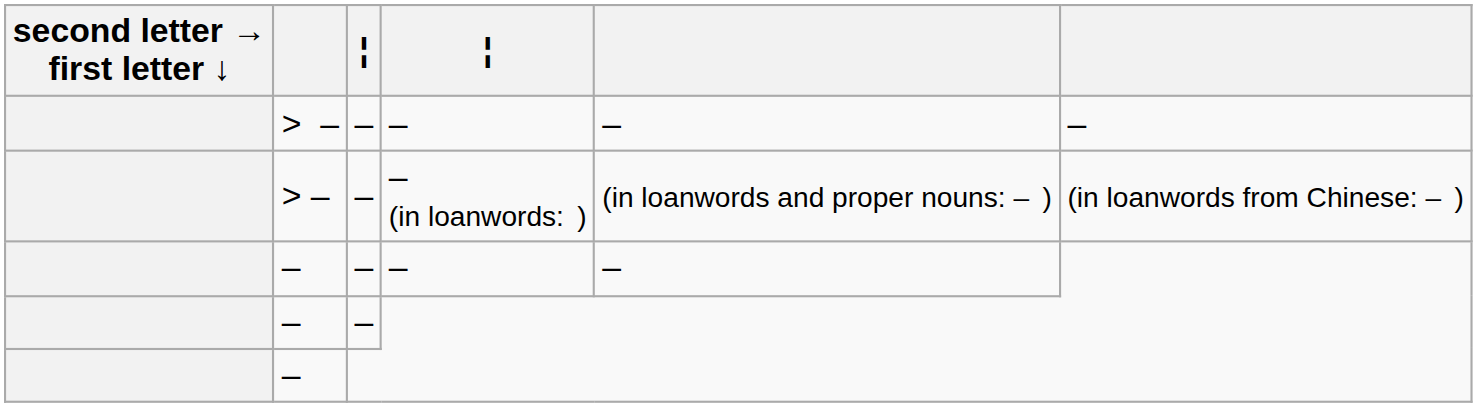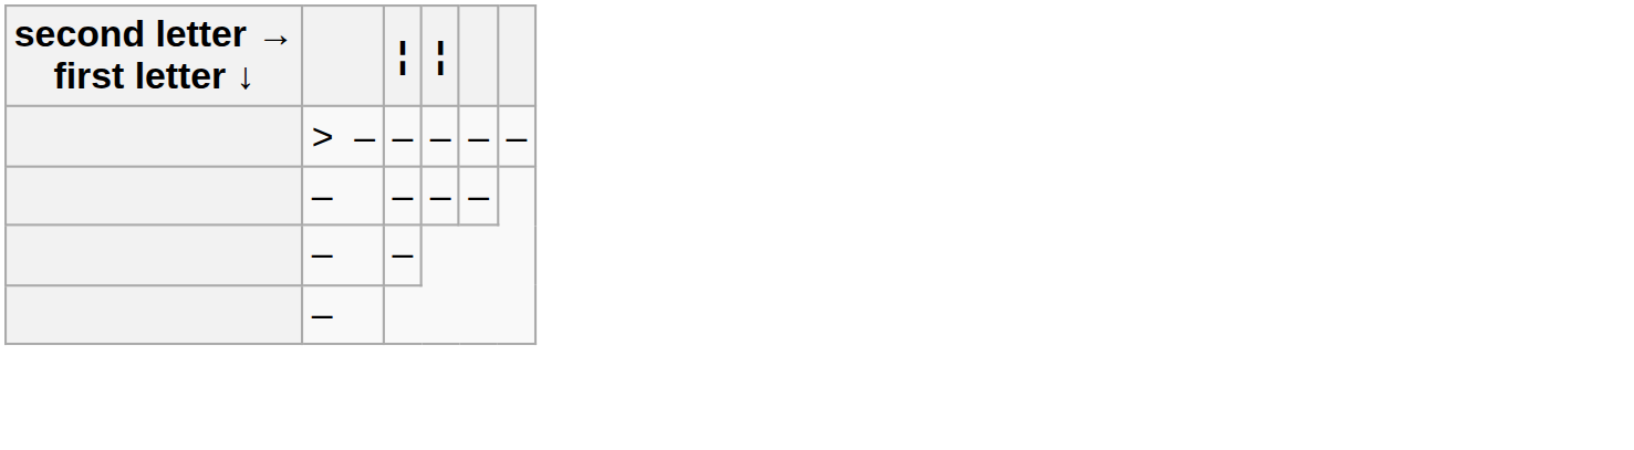 <table class="wikitable">
 <tr>
 <th style="text-align:center">second letter →<br> first letter ↓</th>
 <th style="text-align:center"></th>
 <th style="text-align:center"> ¦ </th>
 <th style="text-align:center"> ¦ </th>
 <th style="text-align:center"></th>
 <th style="text-align:center"></th>
 </tr>
 <tr>
 <th style="text-align:left"></th>
 <td> >  – </td>
 <td> – </td>
 <td> – </td>
 <td> – </td>
 <td> – </td>
 </tr>
 <tr>
 <th style="text-align:left"></th>
-<td> >  – </td>
-<td> – </td>
-<td> – <br><small>(in loanwords:  )</small></td>
-<td><small>(in loanwords and proper nouns:  –  )</small></td>
-<td><small>(in loanwords from Chinese:  –  )</small></td>
-</tr>
-<tr>
-<th style="text-align:left"></th>
 <td> – </td>
 <td> – </td>
 <td> – </td>
 <td> – </td>
 </tr>
 <tr>
 <th style="text-align:left"></th>
 <td> – </td>
 <td> – </td>
 </tr>
 <tr>
 <th style="text-align:left"></th>
 <td> – </td>
 </tr>
 </table>
